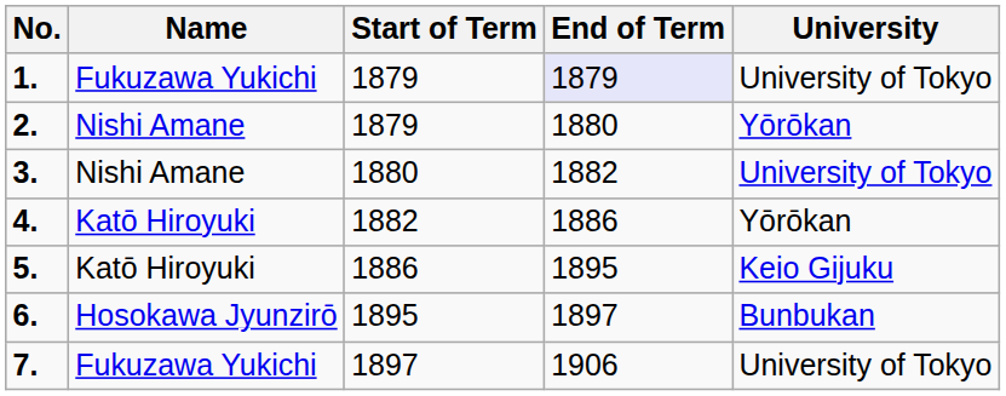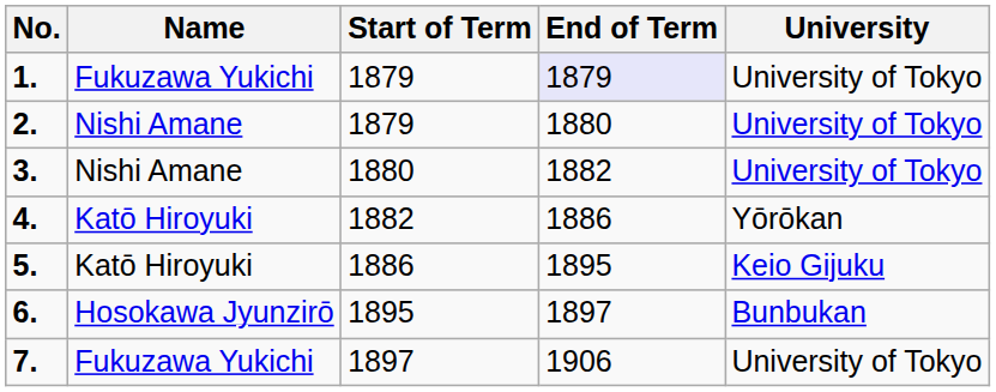 <table class=wikitable>
 <tr>
 <th>No.</th>
 <th>Name</th>
 <th>Start of Term</th>
 <th>End of Term</th>
 <th>University</th>
 </tr>
 <tr>
 <td><strong>1.</strong></td>
 <td><a href='#'>Fukuzawa Yukichi</a></td>
 <td>1879</td>
 <td style="background: lavender;">1879</td>
 <td>University of Tokyo</td>
 </tr>
 <tr>
 <td><strong>2.</strong></td>
 <td><a href='#'>Nishi Amane</a></td>
 <td>1879</td>
 <td>1880</td>
-<td><a href='#'>Yōrōkan</a></td>
+<td><a href='#'>University of Tokyo</a></td>
 </tr>
 <tr>
 <td><strong>3.</strong></td>
 <td>Nishi Amane</td>
 <td>1880</td>
 <td>1882</td>
 <td><a href='#'>University of Tokyo</a></td>
 </tr>
 <tr>
 <td><strong>4.</strong></td>
 <td><a href='#'>Katō Hiroyuki</a></td>
 <td>1882</td>
 <td>1886</td>
 <td>Yōrōkan</td>
 </tr>
 <tr>
 <td><strong>5.</strong></td>
 <td>Katō Hiroyuki</td>
 <td>1886</td>
 <td>1895</td>
 <td><a href='#'>Keio Gijuku</a></td>
 </tr>
 <tr>
 <td><strong>6.</strong></td>
 <td><a href='#'>Hosokawa Jyunzirō</a></td>
 <td>1895</td>
 <td>1897</td>
 <td><a href='#'>Bunbukan</a></td>
 </tr>
 <tr>
 <td><strong>7.</strong></td>
 <td><a href='#'>Fukuzawa Yukichi</a></td>
 <td>1897</td>
 <td>1906</td>
 <td>University of Tokyo</td>
 </tr>
 </table>
